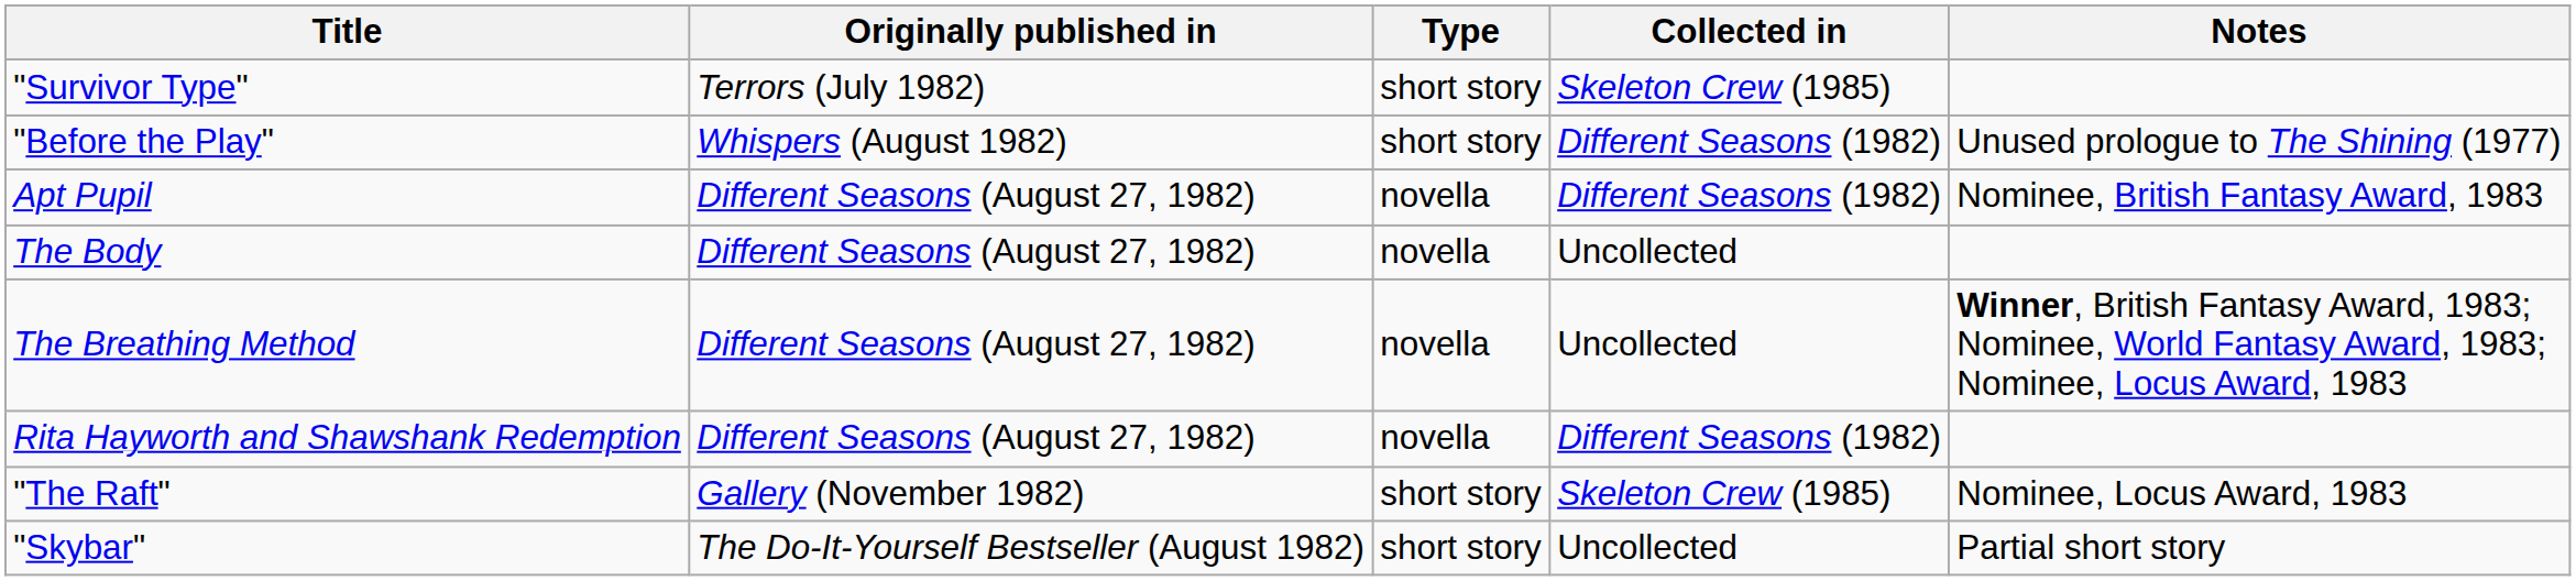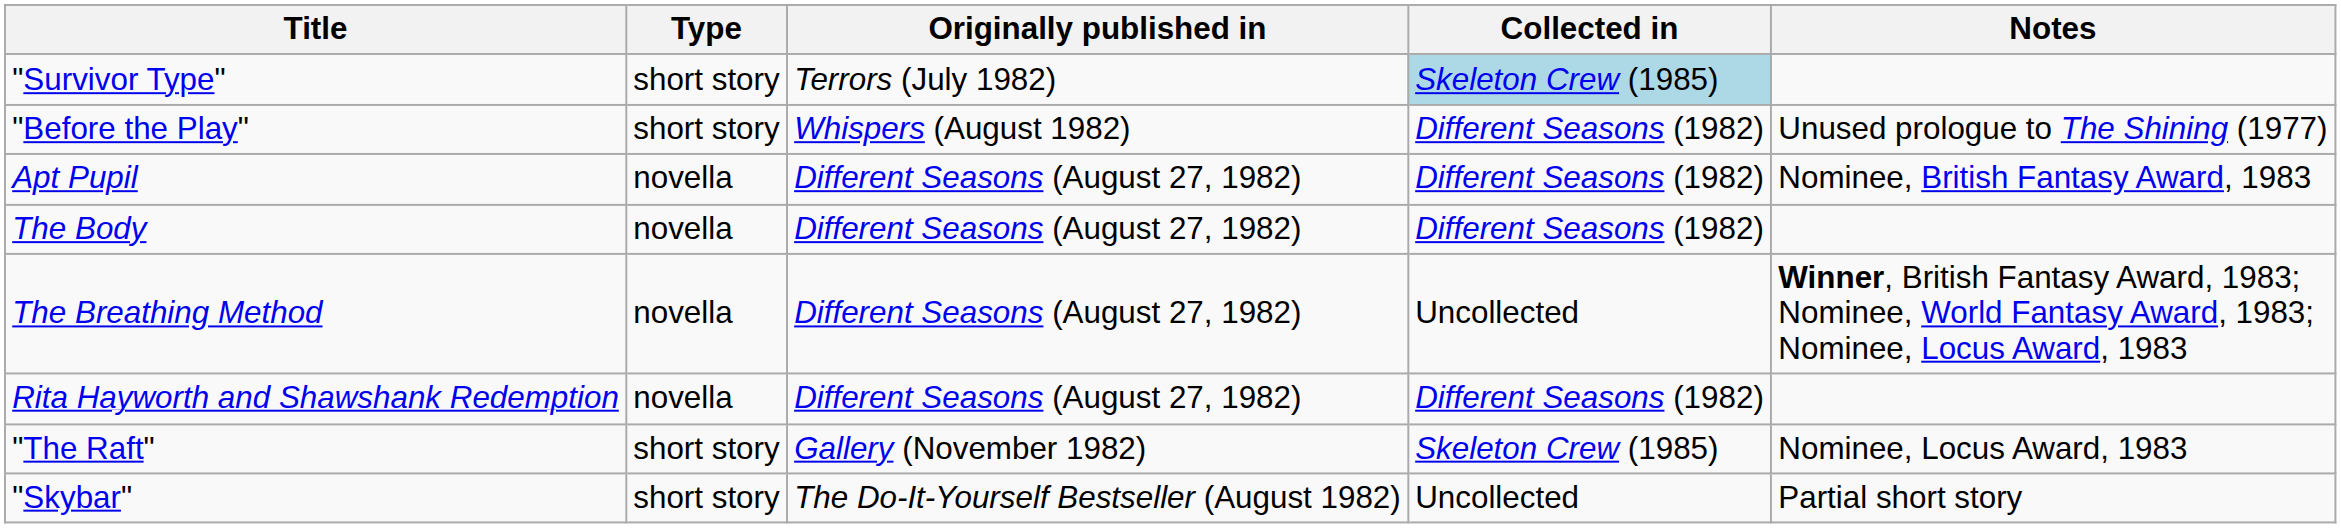 <table class="wikitable">
 <tr>
 <th>Title</th>
+<th>Type</th>
 <th>Originally published in</th>
-<th>Type</th>
 <th>Collected in</th>
 <th>Notes</th>
 </tr>
 <tr>
 <td>"<a href='#'>Survivor Type</a>"</td>
+<td>short story</td>
 <td><em>Terrors</em> (July 1982)</td>
-<td>short story</td>
-<td><em><a href='#'>Skeleton Crew</a></em> (1985)</td>
+<td style="background: lightblue;"><em><a href='#'>Skeleton Crew</a></em> (1985)</td>
 <td></td>
 </tr>
 <tr>
 <td>"<a href='#'>Before the Play</a>"</td>
+<td>short story</td>
 <td><em><a href='#'>Whispers</a></em> (August 1982)</td>
-<td>short story</td>
 <td><em><a href='#'>Different Seasons</a></em> (1982)</td>
 <td>Unused prologue to <em><a href='#'>The Shining</a></em> (1977)</td>
 </tr>
 <tr>
 <td><em><a href='#'>Apt Pupil</a></em></td>
+<td>novella</td>
 <td><em><a href='#'>Different Seasons</a></em> (August 27, 1982)</td>
-<td>novella</td>
 <td><em><a href='#'>Different Seasons</a></em> (1982)</td>
 <td>Nominee, <a href='#'>British Fantasy Award</a>, 1983</td>
 </tr>
 <tr>
 <td><em><a href='#'>The Body</a></em></td>
+<td>novella</td>
 <td><em><a href='#'>Different Seasons</a></em> (August 27, 1982)</td>
-<td>novella</td>
-<td>Uncollected</td>
+<td><em><a href='#'>Different Seasons</a></em> (1982)</td>
 <td></td>
 </tr>
 <tr>
 <td><em><a href='#'>The Breathing Method</a></em></td>
+<td>novella</td>
 <td><em><a href='#'>Different Seasons</a></em> (August 27, 1982)</td>
-<td>novella</td>
 <td>Uncollected</td>
 <td><strong>Winner</strong>, British Fantasy Award, 1983;<br>Nominee, <a href='#'>World Fantasy Award</a>, 1983;<br>Nominee, <a href='#'>Locus Award</a>, 1983</td>
 </tr>
 <tr>
 <td><em><a href='#'>Rita Hayworth and Shawshank Redemption</a></em></td>
+<td>novella</td>
 <td><em><a href='#'>Different Seasons</a></em> (August 27, 1982)</td>
-<td>novella</td>
 <td><em><a href='#'>Different Seasons</a></em> (1982)</td>
 <td></td>
 </tr>
 <tr>
 <td>"<a href='#'>The Raft</a>"</td>
+<td>short story</td>
 <td><em><a href='#'>Gallery</a></em> (November 1982)</td>
-<td>short story</td>
 <td><em><a href='#'>Skeleton Crew</a></em> (1985)</td>
 <td>Nominee, Locus Award, 1983</td>
 </tr>
 <tr>
 <td>"<a href='#'>Skybar</a>"</td>
+<td>short story</td>
 <td><em>The Do-It-Yourself Bestseller</em> (August 1982)</td>
-<td>short story</td>
 <td>Uncollected</td>
 <td>Partial short story</td>
 </tr>
 </table>
